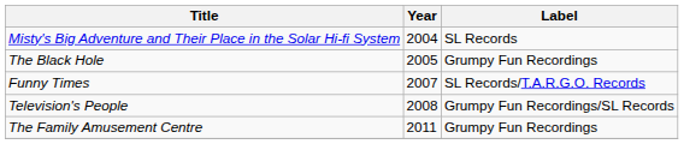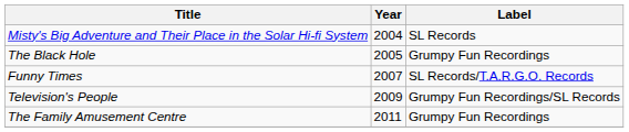 <table class="wikitable">
 <tr>
 <th>Title</th>
 <th>Year</th>
 <th>Label</th>
 </tr>
 <tr>
 <td><em><a href='#'>Misty's Big Adventure and Their Place in the Solar Hi-fi System</a></em></td>
 <td>2004</td>
 <td>SL Records</td>
 </tr>
 <tr>
 <td><em>The Black Hole</em></td>
 <td>2005</td>
 <td>Grumpy Fun Recordings</td>
 </tr>
 <tr>
 <td><em>Funny Times</em></td>
 <td>2007</td>
 <td>SL Records/<a href='#'>T.A.R.G.O. Records</a></td>
 </tr>
 <tr>
 <td><em>Television's People</em></td>
-<td>2008</td>
+<td>2009</td>
 <td>Grumpy Fun Recordings/SL Records</td>
 </tr>
 <tr>
 <td><em>The Family Amusement Centre</em></td>
 <td>2011</td>
 <td>Grumpy Fun Recordings</td>
 </tr>
 <tr>
 </tr>
 </table>
